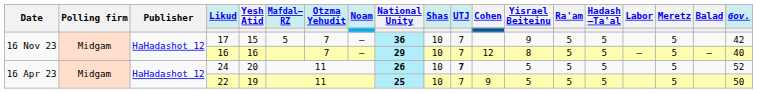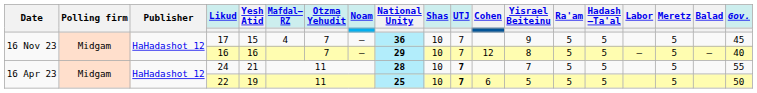 <table class="wikitable sortable" style=text-align:center;font-size:90%;line-height:12px>
 <tr>
 <th rowspan=2>Date</th>
 <th rowspan=2>Polling firm</th>
 <th rowspan=2>Publisher</th>
 <th style=background:#cee><a href='#'>Likud</a></th>
 <th><a href='#'>Yesh<br>Atid</a></th>
 <th style=background:#cee;font-size:90%><a href='#'>Mafdal–<br>RZ</a></th>
 <th style=background:#cee><a href='#'>Otzma<br>Yehudit</a></th>
 <th style=background:#cee><a href='#'>Noam</a></th>
 <th><a href='#'>National<br>Unity</a></th>
 <th style=background:#cee><a href='#'>Shas</a></th>
 <th style=background:#cee><a href='#'>UTJ</a></th>
 <th><a href='#'>Cohen</a></th>
 <th><a href='#'>Yisrael<br>Beiteinu</a></th>
 <th><a href='#'>Ra'am</a></th>
 <th><a href='#'>Hadash<br>–Ta'al</a></th>
 <th><a href='#'>Labor</a></th>
 <th><a href='#'>Meretz</a></th>
 <th><a href='#'>Balad</a></th>
 <th style=background:#cee><a href='#'><em>Gov.</em></a></th>
 </tr>
 <tr>
 <th style=background:></th>
 <th style=background:></th>
 <th style=background:></th>
 <th style=background:></th>
 <th style=background:#01AFF0></th>
 <th style=background:></th>
 <th style=background:></th>
 <th style=background:></th>
 <th style=background:#015498></th>
 <th style=background:></th>
 <th style=background:></th>
 <th style=background:></th>
 <th style=background:></th>
 <th style=background:></th>
 <th style=background:></th>
 <th style=background:></th>
 </tr>
 <tr>
 <td rowspan=2 data-sort-value=2023-11-16>16 Nov 23</td>
 <td rowspan=2 style=background:#FFDFCC>Midgam</td>
 <td rowspan=2><a href='#'>HaHadashot 12</a></td>
 <td>17					</td>
 <td>15					</td>
-<td>5					</td>
+<td>4					</td>
 <td>7					</td>
 <td>–					</td>
 <td style=background:#B2EDFB><strong>36</strong>	</td>
 <td>10					</td>
 <td>7					</td>
 <td>			</td>
 <td>9					</td>
 <td>5					</td>
 <td>5					</td>
 <td>	</td>
 <td>5					</td>
 <td>	</td>
-<td>42					</td>
+<td>45					</td>
 </tr>
 <tr style=background:#fffdb0>
 <td>16					</td>
 <td>16					</td>
 <td>	</td>
 <td>7					</td>
 <td>–					</td>
 <td style=background:#B2EDFB><strong>29</strong>	</td>
 <td>10					</td>
 <td>7					</td>
 <td>12					</td>
 <td>8					</td>
 <td>5					</td>
 <td>5					</td>
 <td>–					</td>
 <td>5					</td>
 <td>–					</td>
 <td>40					</td>
 </tr>
 <tr>
 <td rowspan=2 data-sort-value=2023-04-16>16 Apr 23</td>
 <td style=background:#FFDFCC rowspan=2>Midgam</td>
 <td rowspan=2><a href='#'>HaHadashot 12</a></td>
 <td>24					</td>
-<td>20					</td>
+<td>21					</td>
 <td colspan=3>11		</td>
-<td style=background:#B2EDFB><strong>26</strong>	</td>
+<td style=background:#B2EDFB><strong>28</strong>	</td>
 <td>10					</td>
 <td><strong>7					</strong></td>
 <td>			</td>
-<td>5					</td>
+<td>7					</td>
 <td>5					</td>
 <td>5					</td>
 <td>	</td>
 <td>5					</td>
 <td>	</td>
-<td>52					</td>
+<td>55					</td>
 </tr>
 <tr style=background:#fffdb0>
 <td>22					</td>
 <td>19					</td>
 <td colspan=3>11		</td>
 <td style=background:#B2EDFB><strong>25</strong>	</td>
 <td>10					</td>
-<td>7					</td>
-<td>9					</td>
+<td><strong>7					</strong></td>
+<td>6					</td>
 <td>5					</td>
 <td>5					</td>
 <td>5					</td>
 <td>	</td>
 <td>5					</td>
 <td>	</td>
 <td>50					</td>
 </tr>
 </table>
